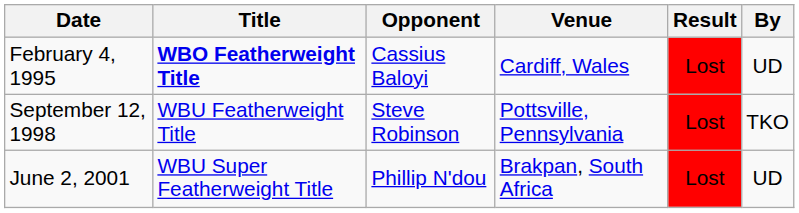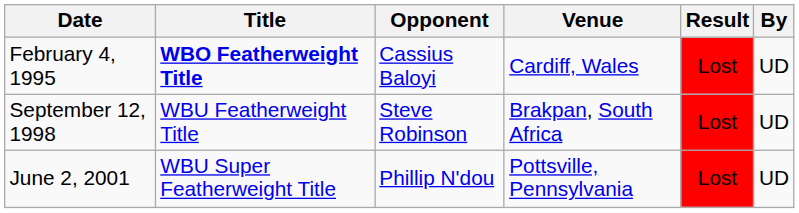 <table class=wikitable>
 <tr>
 <th>Date</th>
 <th>Title</th>
 <th>Opponent</th>
 <th>Venue</th>
 <th>Result</th>
 <th>By</th>
 </tr>
 <tr>
 <td>February 4, 1995</td>
 <td><strong><a href='#'>WBO Featherweight Title</a></strong></td>
 <td><a href='#'>Cassius Baloyi</a></td>
 <td><a href='#'>Cardiff, Wales</a></td>
 <td bgcolor="#FF0000" align="center">Lost</td>
 <td align=center>UD</td>
 </tr>
 <tr>
 <td>September 12, 1998</td>
 <td><a href='#'>WBU Featherweight Title</a></td>
 <td><a href='#'>Steve Robinson</a></td>
-<td><a href='#'>Pottsville, Pennsylvania</a></td>
+<td><a href='#'>Brakpan</a>, <a href='#'>South Africa</a></td>
 <td bgcolor="#FF0000" align="center">Lost</td>
-<td align=center>TKO</td>
+<td align=center>UD</td>
 </tr>
 <tr>
 <td>June 2, 2001</td>
 <td><a href='#'>WBU Super Featherweight Title</a></td>
 <td><a href='#'>Phillip N'dou</a></td>
-<td><a href='#'>Brakpan</a>, <a href='#'>South Africa</a></td>
+<td><a href='#'>Pottsville, Pennsylvania</a></td>
 <td bgcolor="#FF0000" align="center">Lost</td>
 <td align=center>UD</td>
 </tr>
 </table>
